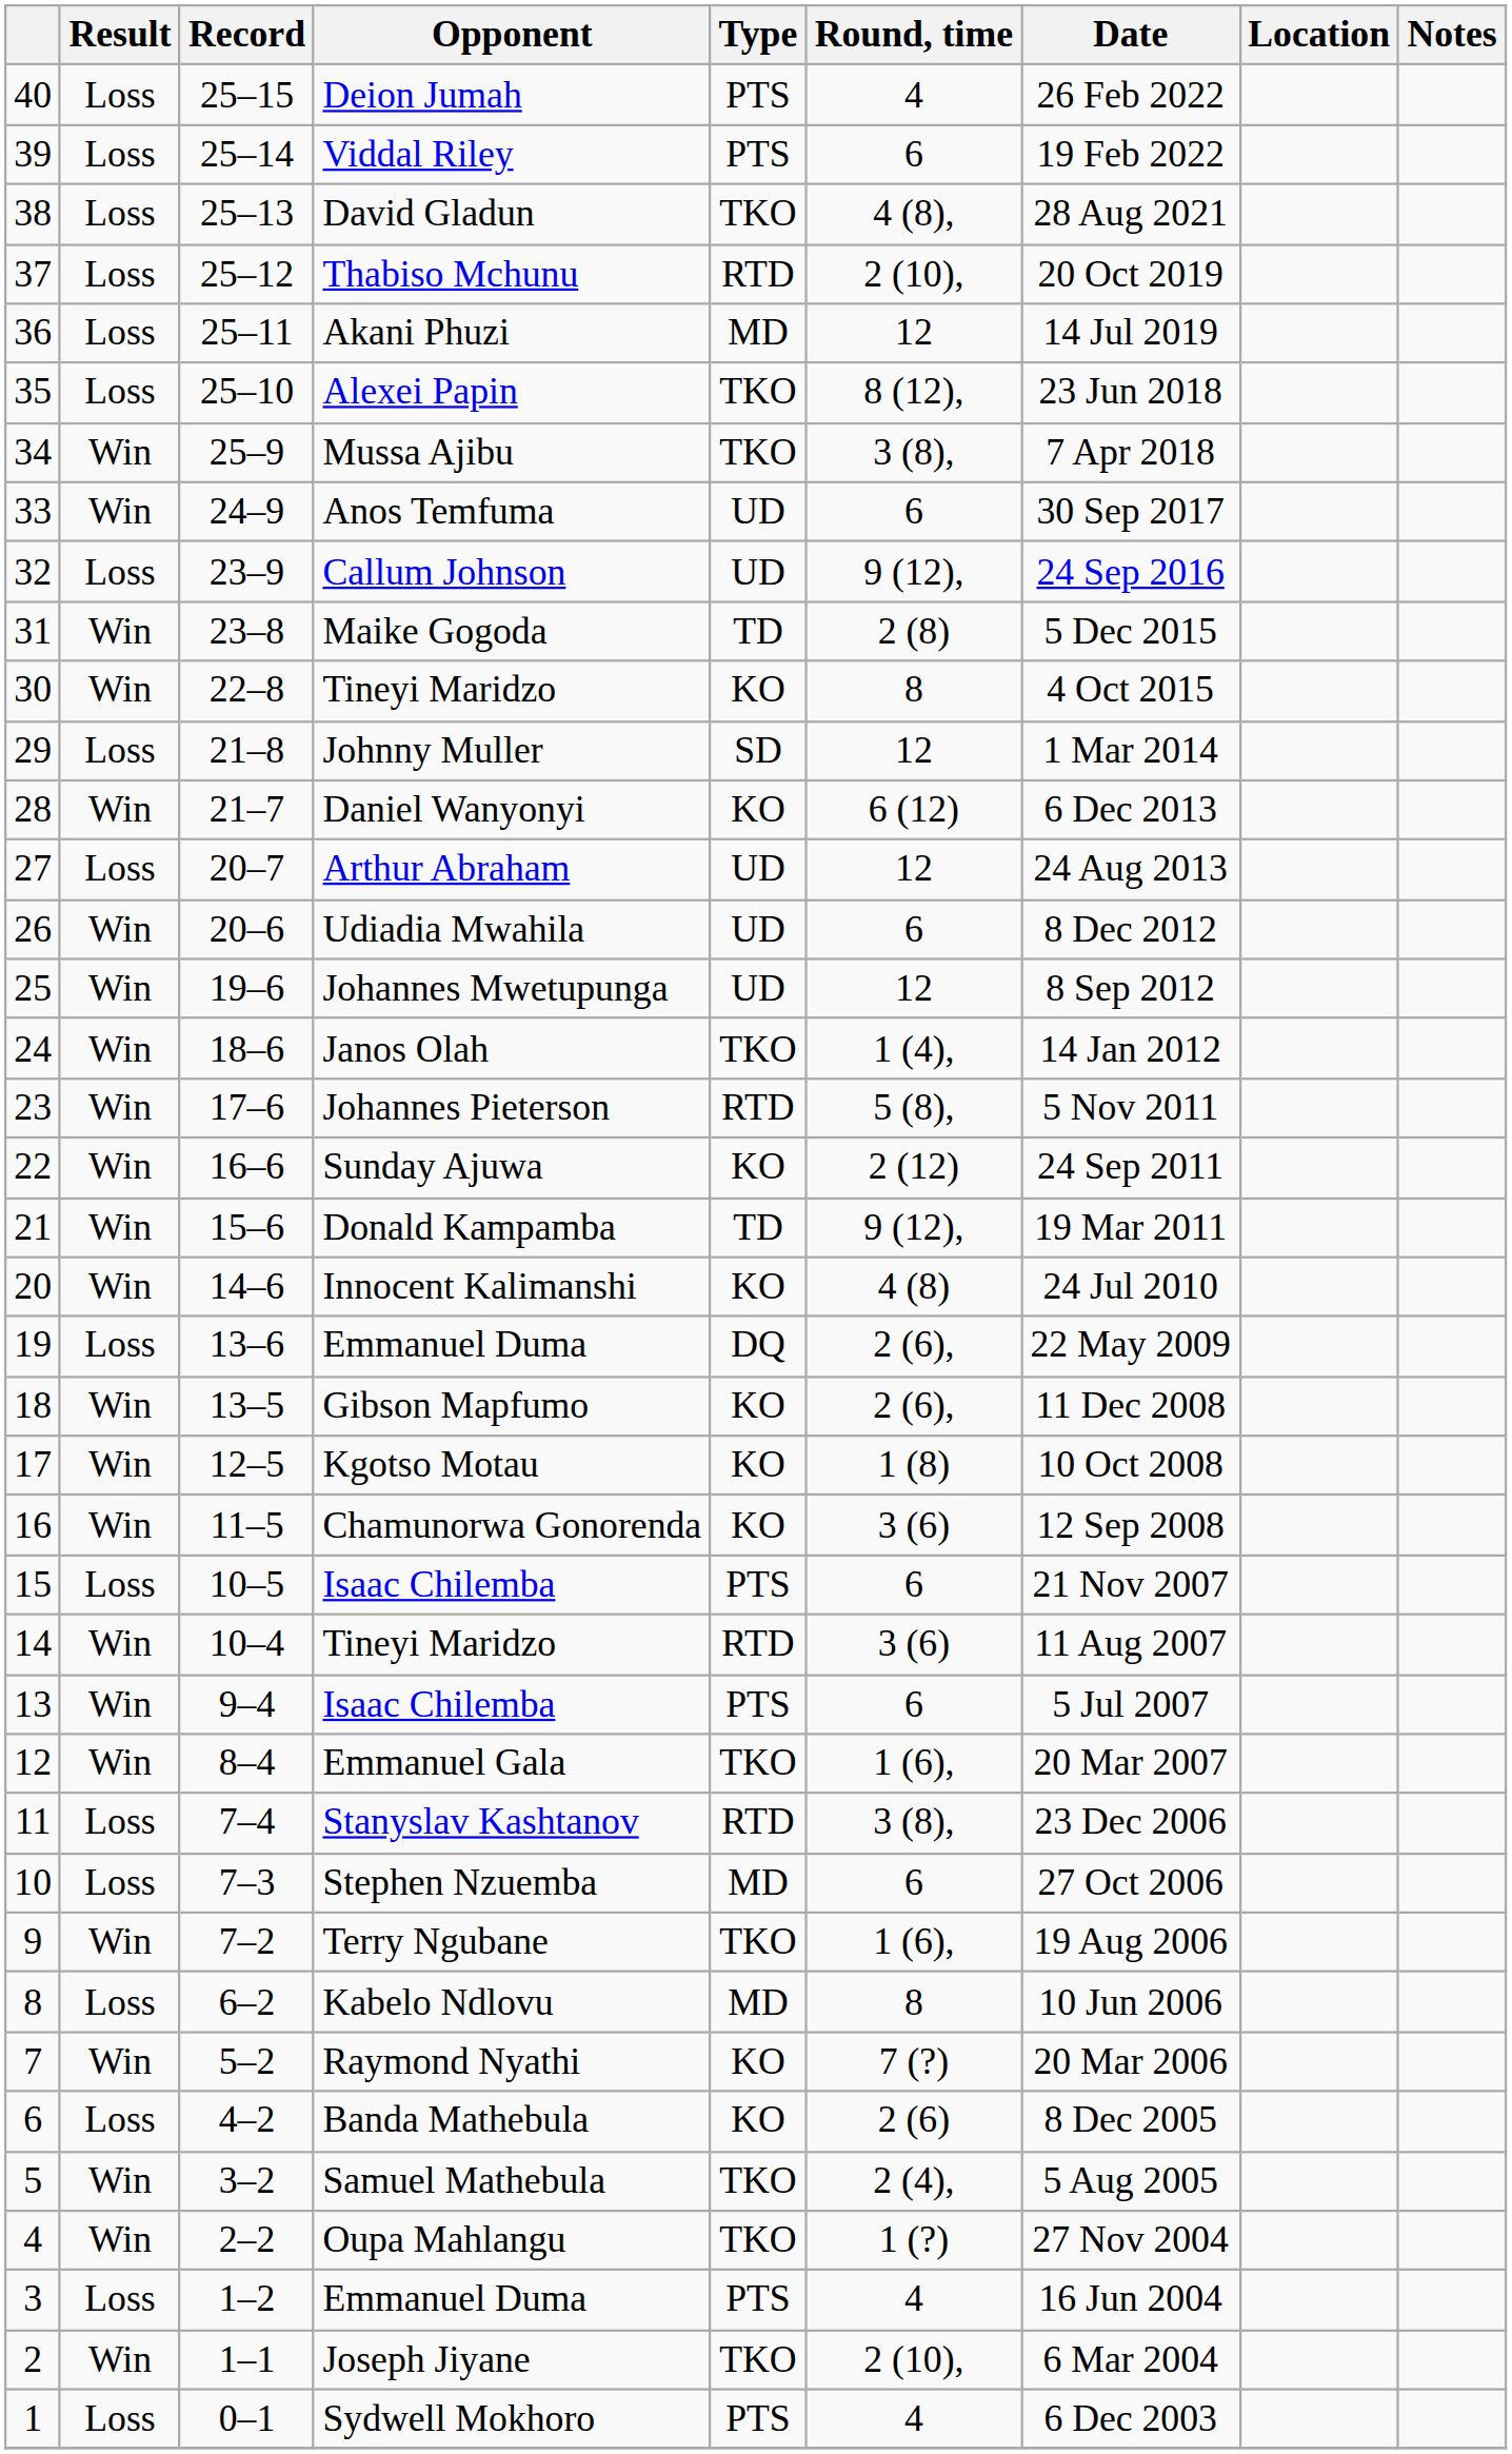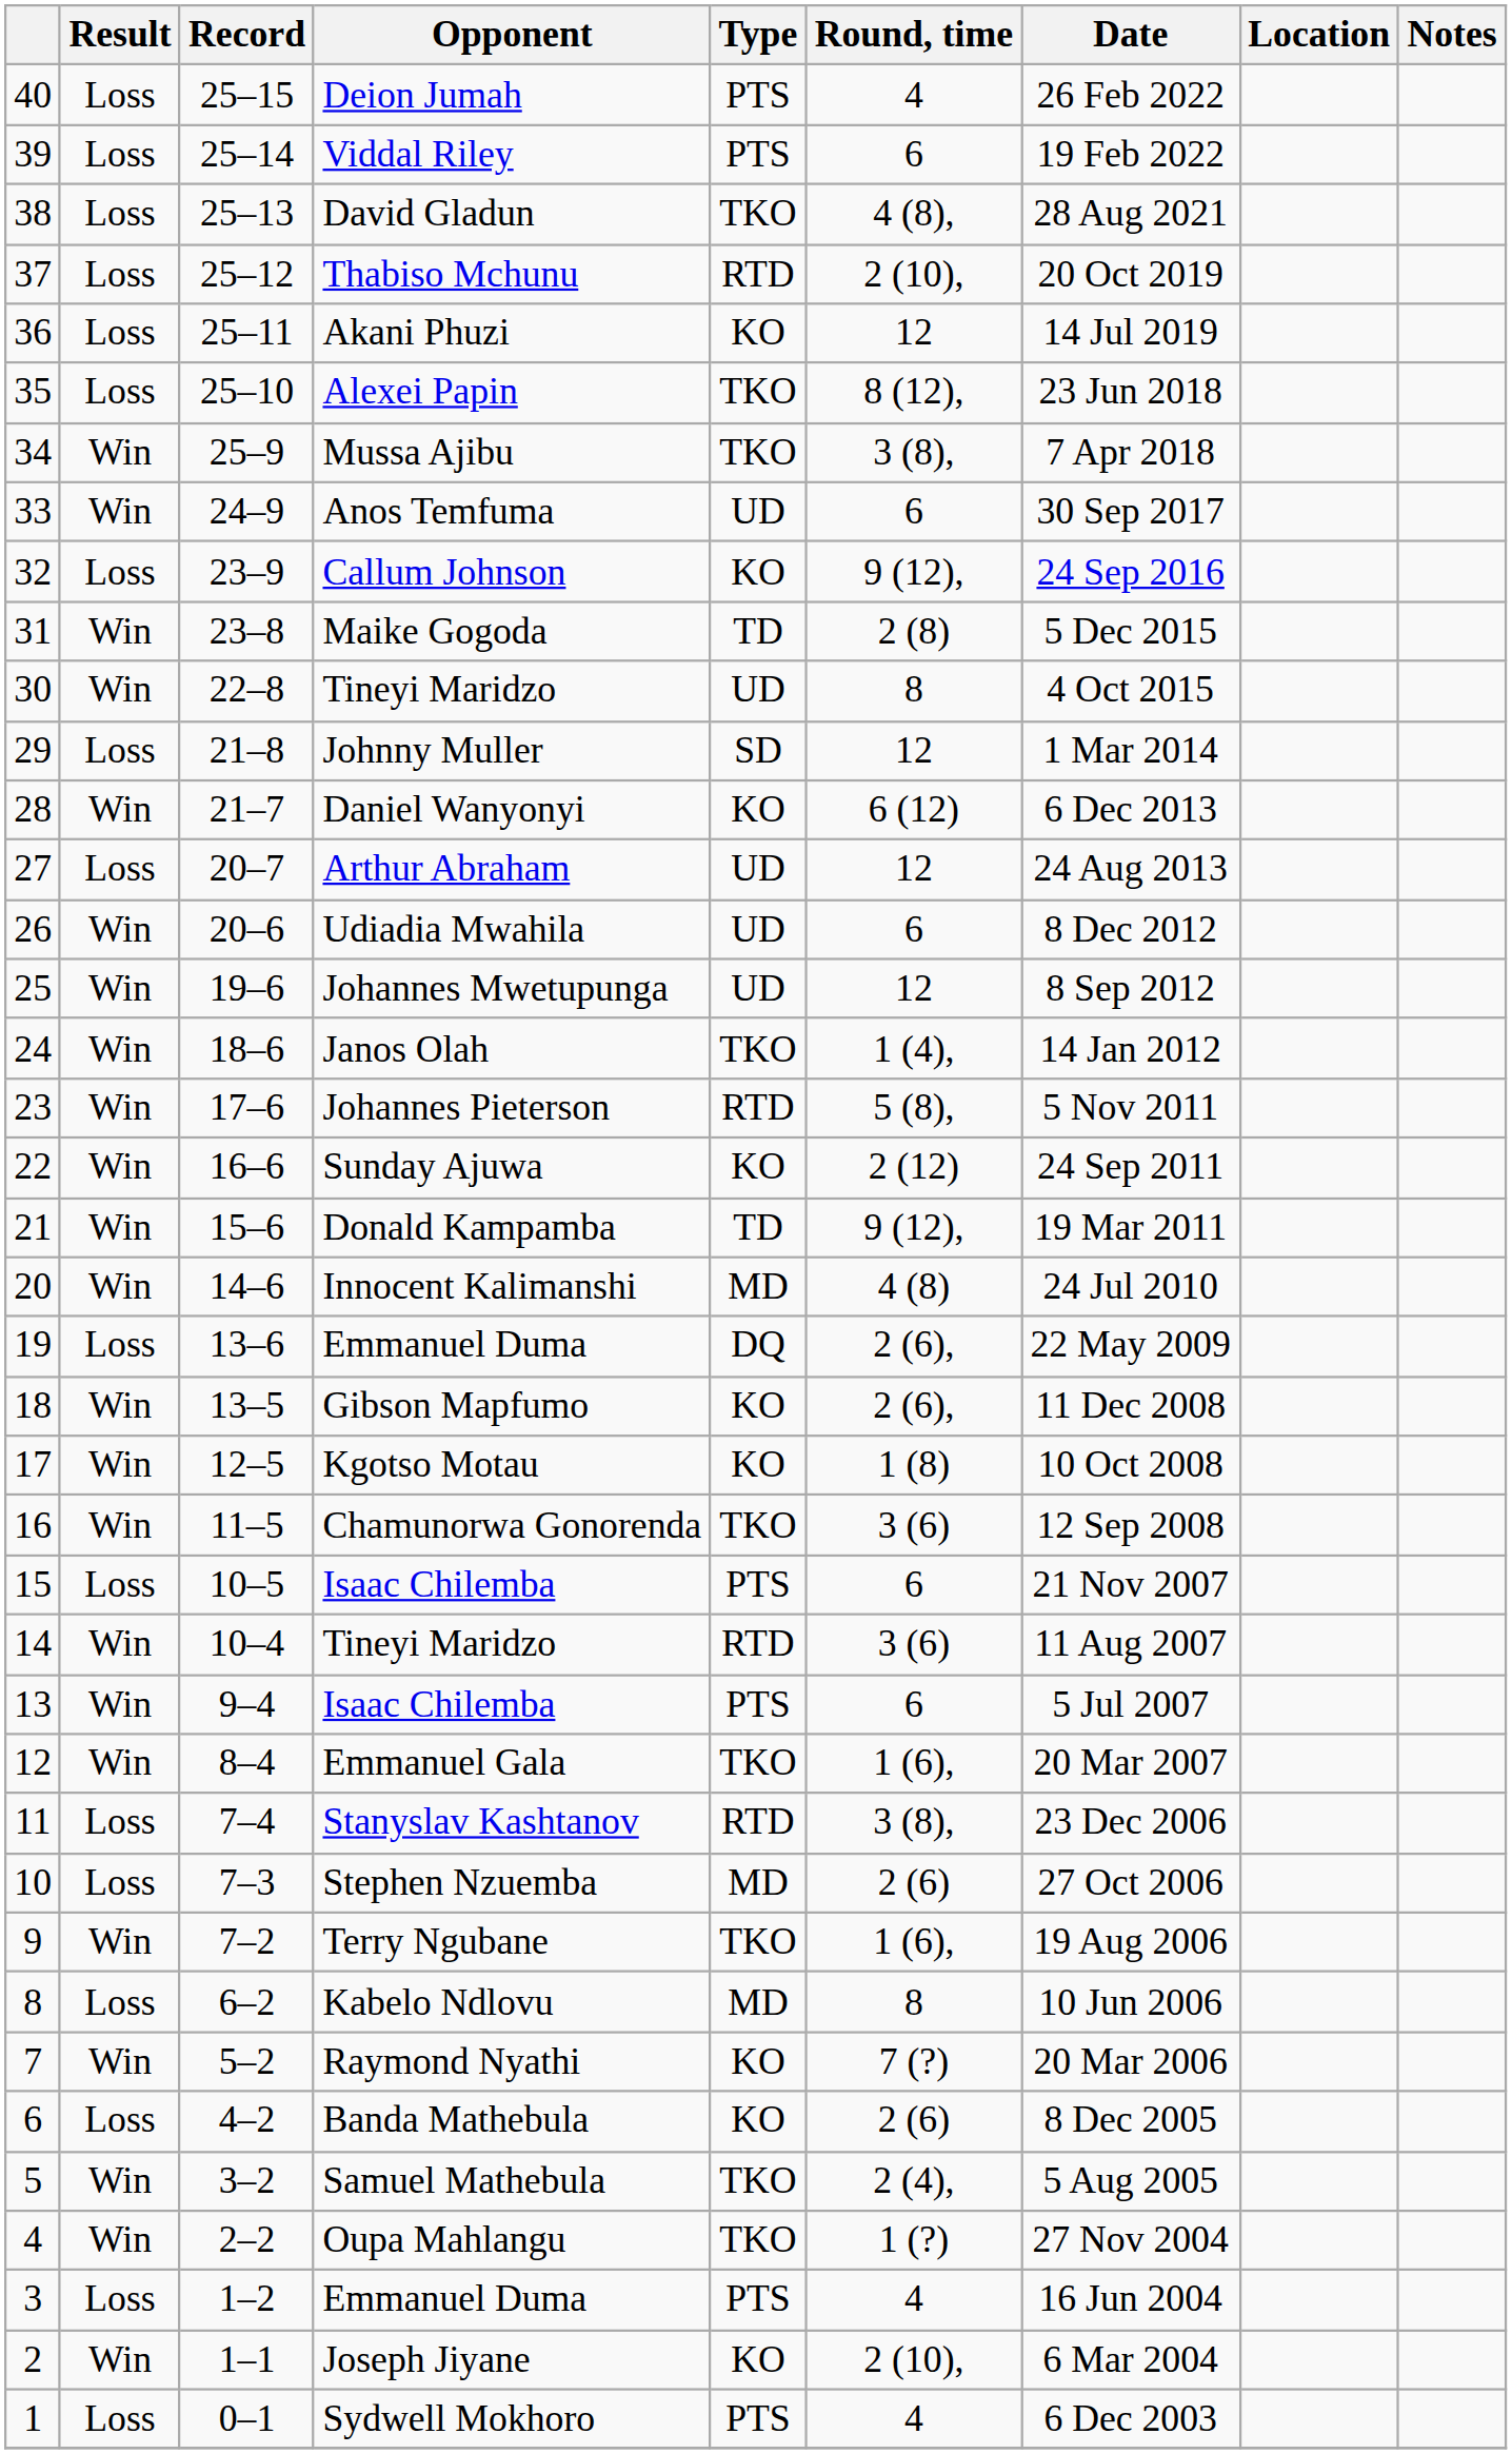 <table class="wikitable" style="text-align:center">
 <tr>
 <th></th>
 <th>Result</th>
 <th>Record</th>
 <th>Opponent</th>
 <th>Type</th>
 <th>Round, time</th>
 <th>Date</th>
 <th>Location</th>
 <th>Notes</th>
 </tr>
 <tr>
 <td>40</td>
 <td>Loss</td>
 <td>25–15</td>
 <td style="text-align:left;"> <a href='#'>Deion Jumah</a></td>
 <td>PTS</td>
 <td>4</td>
 <td>26 Feb 2022</td>
 <td style="text-align:left;"></td>
 <td></td>
 </tr>
 <tr>
 <td>39</td>
 <td> Loss</td>
 <td>25–14</td>
 <td style="text-align:left;"> <a href='#'>Viddal Riley</a></td>
 <td>PTS</td>
 <td>6</td>
 <td>19 Feb 2022</td>
 <td style="text-align:left;"> </td>
 <td></td>
 </tr>
 <tr>
 <td>38</td>
 <td> Loss</td>
 <td>25–13</td>
 <td style="text-align:left;"> David Gladun</td>
 <td>TKO</td>
 <td>4 (8), </td>
 <td>28 Aug 2021</td>
 <td style="text-align:left;"> </td>
 <td></td>
 </tr>
 <tr>
 <td>37</td>
 <td> Loss</td>
 <td>25–12</td>
 <td style="text-align:left;"> <a href='#'>Thabiso Mchunu</a></td>
 <td>RTD</td>
 <td>2 (10), </td>
 <td>20 Oct 2019</td>
 <td style="text-align:left;"> </td>
 <td></td>
 </tr>
 <tr>
 <td>36</td>
 <td> Loss</td>
 <td>25–11</td>
 <td style="text-align:left;"> Akani Phuzi</td>
-<td>MD</td>
+<td>KO</td>
 <td>12</td>
 <td>14 Jul 2019</td>
 <td style="text-align:left;"> </td>
 <td style="text-align:left;"></td>
 </tr>
 <tr>
 <td>35</td>
 <td> Loss</td>
 <td>25–10</td>
 <td style="text-align:left;"> <a href='#'>Alexei Papin</a></td>
 <td>TKO</td>
 <td>8 (12), </td>
 <td>23 Jun 2018</td>
 <td style="text-align:left;"> </td>
 <td style="text-align:left;"></td>
 </tr>
 <tr>
 <td>34</td>
 <td> Win</td>
 <td>25–9</td>
 <td style="text-align:left;"> Mussa Ajibu</td>
 <td>TKO</td>
 <td>3 (8), </td>
 <td>7 Apr 2018</td>
 <td style="text-align:left;"> </td>
 <td></td>
 </tr>
 <tr>
 <td>33</td>
 <td> Win</td>
 <td>24–9</td>
 <td style="text-align:left;"> Anos Temfuma</td>
 <td>UD</td>
 <td>6</td>
 <td>30 Sep 2017</td>
 <td style="text-align:left;"> </td>
 <td></td>
 </tr>
 <tr>
 <td>32</td>
 <td> Loss</td>
 <td>23–9</td>
 <td style="text-align:left;"> <a href='#'>Callum Johnson</a></td>
-<td>UD</td>
+<td>KO</td>
 <td>9 (12), </td>
 <td><a href='#'>24 Sep 2016</a></td>
 <td style="text-align:left;"> </td>
 <td style="text-align:left;"></td>
 </tr>
 <tr>
 <td>31</td>
 <td> Win</td>
 <td>23–8</td>
 <td style="text-align:left;"> Maike Gogoda</td>
 <td>TD</td>
 <td>2 (8)</td>
 <td>5 Dec 2015</td>
 <td style="text-align:left;"> </td>
 <td></td>
 </tr>
 <tr>
 <td>30</td>
 <td> Win</td>
 <td>22–8</td>
 <td style="text-align:left;"> Tineyi Maridzo</td>
-<td>KO</td>
+<td>UD</td>
 <td>8</td>
 <td>4 Oct 2015</td>
 <td style="text-align:left;"> </td>
 <td></td>
 </tr>
 <tr>
 <td>29</td>
 <td> Loss</td>
 <td>21–8</td>
 <td style="text-align:left;"> Johnny Muller</td>
 <td>SD</td>
 <td>12</td>
 <td>1 Mar 2014</td>
 <td style="text-align:left;"> </td>
 <td style="text-align:left;"></td>
 </tr>
 <tr>
 <td>28</td>
 <td> Win</td>
 <td>21–7</td>
 <td style="text-align:left;"> Daniel Wanyonyi</td>
 <td>KO</td>
 <td>6 (12)</td>
 <td>6 Dec 2013</td>
 <td style="text-align:left;"> </td>
 <td style="text-align:left;"></td>
 </tr>
 <tr>
 <td>27</td>
 <td> Loss</td>
 <td>20–7</td>
 <td style="text-align:left;"> <a href='#'>Arthur Abraham</a></td>
 <td>UD</td>
 <td>12</td>
 <td>24 Aug 2013</td>
 <td style="text-align:left;"> </td>
 <td style="text-align:left;"></td>
 </tr>
 <tr>
 <td>26</td>
 <td> Win</td>
 <td>20–6</td>
 <td style="text-align:left;"> Udiadia Mwahila</td>
 <td>UD</td>
 <td>6</td>
 <td>8 Dec 2012</td>
 <td style="text-align:left;"> </td>
 <td></td>
 </tr>
 <tr>
 <td>25</td>
 <td> Win</td>
 <td>19–6</td>
 <td style="text-align:left;"> Johannes Mwetupunga</td>
 <td>UD</td>
 <td>12</td>
 <td>8 Sep 2012</td>
 <td style="text-align:left;"> </td>
 <td style="text-align:left;"></td>
 </tr>
 <tr>
 <td>24</td>
 <td> Win</td>
 <td>18–6</td>
 <td style="text-align:left;"> Janos Olah</td>
 <td>TKO</td>
 <td>1 (4), </td>
 <td>14 Jan 2012</td>
 <td style="text-align:left;"> </td>
 <td></td>
 </tr>
 <tr>
 <td>23</td>
 <td> Win</td>
 <td>17–6</td>
 <td style="text-align:left;"> Johannes Pieterson</td>
 <td>RTD</td>
 <td>5 (8), </td>
 <td>5 Nov 2011</td>
 <td style="text-align:left;"> </td>
 <td></td>
 </tr>
 <tr>
 <td>22</td>
 <td> Win</td>
 <td>16–6</td>
 <td style="text-align:left;"> Sunday Ajuwa</td>
 <td>KO</td>
 <td>2 (12)</td>
 <td>24 Sep 2011</td>
 <td style="text-align:left;"> </td>
 <td style="text-align:left;"></td>
 </tr>
 <tr>
 <td>21</td>
 <td> Win</td>
 <td>15–6</td>
 <td style="text-align:left;"> Donald Kampamba</td>
 <td>TD</td>
 <td>9 (12), </td>
 <td>19 Mar 2011</td>
 <td style="text-align:left;"> </td>
 <td style="text-align:left;"></td>
 </tr>
 <tr>
 <td>20</td>
 <td> Win</td>
 <td>14–6</td>
 <td style="text-align:left;"> Innocent Kalimanshi</td>
-<td>KO</td>
+<td>MD</td>
 <td>4 (8)</td>
 <td>24 Jul 2010</td>
 <td style="text-align:left;"> </td>
 <td></td>
 </tr>
 <tr>
 <td>19</td>
 <td> Loss</td>
 <td>13–6</td>
 <td style="text-align:left;"> Emmanuel Duma</td>
 <td>DQ</td>
 <td>2 (6), </td>
 <td>22 May 2009</td>
 <td style="text-align:left;"> </td>
 <td></td>
 </tr>
 <tr>
 <td>18</td>
 <td> Win</td>
 <td>13–5</td>
 <td style="text-align:left;"> Gibson Mapfumo</td>
 <td>KO</td>
 <td>2 (6), </td>
 <td>11 Dec 2008</td>
 <td style="text-align:left;"> </td>
 <td></td>
 </tr>
 <tr>
 <td>17</td>
 <td> Win</td>
 <td>12–5</td>
 <td style="text-align:left;"> Kgotso Motau</td>
 <td>KO</td>
 <td>1 (8)</td>
 <td>10 Oct 2008</td>
 <td style="text-align:left;"> </td>
 <td></td>
 </tr>
 <tr>
 <td>16</td>
 <td> Win</td>
 <td>11–5</td>
 <td style="text-align:left;"> Chamunorwa Gonorenda</td>
-<td>KO</td>
+<td>TKO</td>
 <td>3 (6)</td>
 <td>12 Sep 2008</td>
 <td style="text-align:left;"> </td>
 <td></td>
 </tr>
 <tr>
 <td>15</td>
 <td> Loss</td>
 <td>10–5</td>
 <td style="text-align:left;"> <a href='#'>Isaac Chilemba</a></td>
 <td>PTS</td>
 <td>6</td>
 <td>21 Nov 2007</td>
 <td style="text-align:left;"> </td>
 <td></td>
 </tr>
 <tr>
 <td>14</td>
 <td> Win</td>
 <td>10–4</td>
 <td style="text-align:left;"> Tineyi Maridzo</td>
 <td>RTD</td>
 <td>3 (6)</td>
 <td>11 Aug 2007</td>
 <td style="text-align:left;"> </td>
 <td></td>
 </tr>
 <tr>
 <td>13</td>
 <td> Win</td>
 <td>9–4</td>
 <td style="text-align:left;"> <a href='#'>Isaac Chilemba</a></td>
 <td>PTS</td>
 <td>6</td>
 <td>5 Jul 2007</td>
 <td style="text-align:left;"> </td>
 <td></td>
 </tr>
 <tr>
 <td>12</td>
 <td> Win</td>
 <td>8–4</td>
 <td style="text-align:left;"> Emmanuel Gala</td>
 <td>TKO</td>
 <td>1 (6), </td>
 <td>20 Mar 2007</td>
 <td style="text-align:left;"> </td>
 <td></td>
 </tr>
 <tr>
 <td>11</td>
 <td> Loss</td>
 <td>7–4</td>
 <td style="text-align:left;"> <a href='#'>Stanyslav Kashtanov</a></td>
 <td>RTD</td>
 <td>3 (8), </td>
 <td>23 Dec 2006</td>
 <td style="text-align:left;"> </td>
 <td style="text-align:left;"></td>
 </tr>
 <tr>
 <td>10</td>
 <td> Loss</td>
 <td>7–3</td>
 <td style="text-align:left;"> Stephen Nzuemba</td>
 <td>MD</td>
-<td>6</td>
+<td>2 (6)</td>
 <td>27 Oct 2006</td>
 <td style="text-align:left;"> </td>
 <td></td>
 </tr>
 <tr>
 <td>9</td>
 <td> Win</td>
 <td>7–2</td>
 <td style="text-align:left;"> Terry Ngubane</td>
 <td>TKO</td>
 <td>1 (6), </td>
 <td>19 Aug 2006</td>
 <td style="text-align:left;"> </td>
 <td></td>
 </tr>
 <tr>
 <td>8</td>
 <td> Loss</td>
 <td>6–2</td>
 <td style="text-align:left;"> Kabelo Ndlovu</td>
 <td>MD</td>
 <td>8</td>
 <td>10 Jun 2006</td>
 <td style="text-align:left;"> </td>
 <td></td>
 </tr>
 <tr>
 <td>7</td>
 <td> Win</td>
 <td>5–2</td>
 <td style="text-align:left;"> Raymond Nyathi</td>
 <td>KO</td>
 <td>7 (?)</td>
 <td>20 Mar 2006</td>
 <td style="text-align:left;"> </td>
 <td></td>
 </tr>
 <tr>
 <td>6</td>
 <td> Loss</td>
 <td>4–2</td>
 <td style="text-align:left;"> Banda Mathebula</td>
 <td>KO</td>
 <td>2 (6)</td>
 <td>8 Dec 2005</td>
 <td style="text-align:left;"> </td>
 <td></td>
 </tr>
 <tr>
 <td>5</td>
 <td> Win</td>
 <td>3–2</td>
 <td style="text-align:left;"> Samuel Mathebula</td>
 <td>TKO</td>
 <td>2 (4), </td>
 <td>5 Aug 2005</td>
 <td style="text-align:left;"> </td>
 <td></td>
 </tr>
 <tr>
 <td>4</td>
 <td> Win</td>
 <td>2–2</td>
 <td style="text-align:left;"> Oupa Mahlangu</td>
 <td>TKO</td>
 <td>1 (?)</td>
 <td>27 Nov 2004</td>
 <td style="text-align:left;"> </td>
 <td></td>
 </tr>
 <tr>
 <td>3</td>
 <td> Loss</td>
 <td>1–2</td>
 <td style="text-align:left;"> Emmanuel Duma</td>
 <td>PTS</td>
 <td>4</td>
 <td>16 Jun 2004</td>
 <td style="text-align:left;"> </td>
 <td></td>
 </tr>
 <tr>
 <td>2</td>
 <td> Win</td>
 <td>1–1</td>
 <td style="text-align:left;"> Joseph Jiyane</td>
-<td>TKO</td>
+<td>KO</td>
 <td>2 (10), </td>
 <td>6 Mar 2004</td>
 <td style="text-align:left;"> </td>
 <td></td>
 </tr>
 <tr>
 <td>1</td>
 <td> Loss</td>
 <td>0–1</td>
 <td style="text-align:left;"> Sydwell Mokhoro</td>
 <td>PTS</td>
 <td>4</td>
 <td>6 Dec 2003</td>
 <td style="text-align:left;"> </td>
 <td></td>
 </tr>
 <tr>
 </tr>
 </table>
